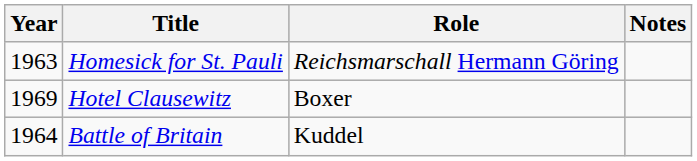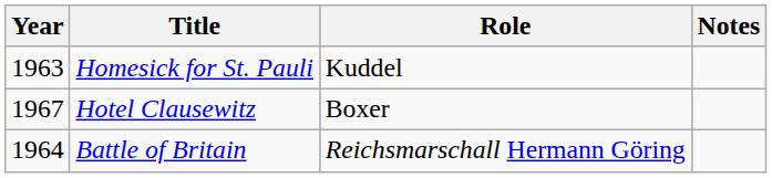 <table class="wikitable">
 <tr>
 <th>Year</th>
 <th>Title</th>
 <th>Role</th>
 <th>Notes</th>
 </tr>
 <tr>
 <td>1963</td>
 <td><em><a href='#'>Homesick for St. Pauli</a></em></td>
-<td><em>Reichsmarschall</em> <a href='#'>Hermann Göring</a></td>
+<td>Kuddel</td>
 <td></td>
 </tr>
 <tr>
-<td>1969</td>
+<td>1967</td>
 <td><em><a href='#'>Hotel Clausewitz</a></em></td>
 <td>Boxer</td>
 <td></td>
 </tr>
 <tr>
 <td>1964</td>
 <td><em><a href='#'>Battle of Britain</a></em></td>
-<td>Kuddel</td>
+<td><em>Reichsmarschall</em> <a href='#'>Hermann Göring</a></td>
 <td></td>
 </tr>
 </table>
